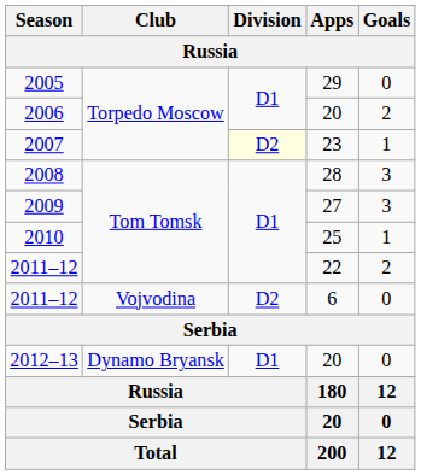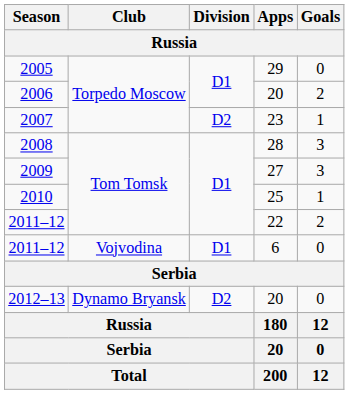 <table class="wikitable" style="text-align:center">
 <tr>
 <th>Season</th>
 <th>Club</th>
 <th>Division</th>
 <th>Apps</th>
 <th>Goals</th>
 </tr>
 <tr>
 <th colspan=5>Russia</th>
 </tr>
 <tr>
 <td><a href='#'>2005</a></td>
 <td rowspan="3"><a href='#'>Torpedo Moscow</a></td>
 <td rowspan="2"><a href='#'>D1</a></td>
 <td>29</td>
 <td>0</td>
 </tr>
 <tr>
 <td><a href='#'>2006</a></td>
 <td>20</td>
 <td>2</td>
 </tr>
 <tr>
 <td><a href='#'>2007</a></td>
-<td rowspan="1" style="background: lightyellow;"><a href='#'>D2</a></td>
+<td rowspan="1"><a href='#'>D2</a></td>
 <td>23</td>
 <td>1</td>
 </tr>
 <tr>
 <td><a href='#'>2008</a></td>
 <td rowspan="4"><a href='#'>Tom Tomsk</a></td>
 <td rowspan="4"><a href='#'>D1</a></td>
 <td>28</td>
 <td>3</td>
 </tr>
 <tr>
 <td><a href='#'>2009</a></td>
 <td>27</td>
 <td>3</td>
 </tr>
 <tr>
 <td><a href='#'>2010</a></td>
 <td>25</td>
 <td>1</td>
 </tr>
 <tr>
 <td><a href='#'>2011–12</a></td>
 <td>22</td>
 <td>2</td>
 </tr>
 <tr>
 <td><a href='#'>2011–12</a></td>
 <td rowspan="1"><a href='#'>Vojvodina</a></td>
-<td rowspan="1"><a href='#'>D2</a></td>
+<td rowspan="1"><a href='#'>D1</a></td>
 <td>6</td>
 <td>0</td>
 </tr>
 <tr>
 <th colspan=5>Serbia</th>
 </tr>
 <tr>
 <td><a href='#'>2012–13</a></td>
 <td rowspan="1"><a href='#'>Dynamo Bryansk</a></td>
-<td rowspan="1"><a href='#'>D1</a></td>
+<td rowspan="1"><a href='#'>D2</a></td>
 <td>20</td>
 <td>0</td>
 </tr>
 <tr>
 <th colspan=3>Russia</th>
 <th>180</th>
 <th>12</th>
 </tr>
 <tr>
 <th colspan=3>Serbia</th>
 <th>20</th>
 <th>0</th>
 </tr>
 <tr>
 <th colspan=3>Total</th>
 <th>200</th>
 <th>12</th>
 </tr>
 </table>
